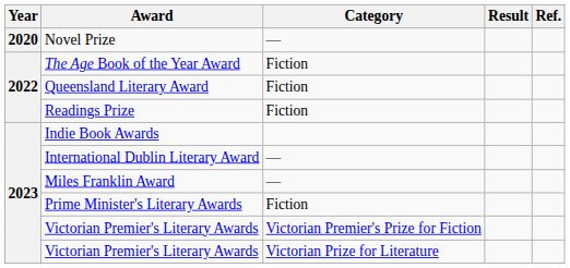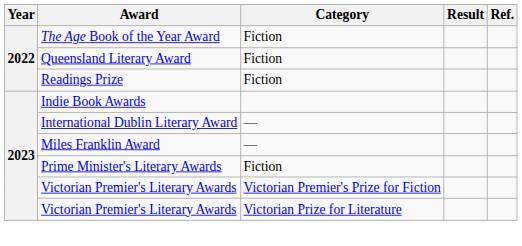 <table class="wikitable sortable mw-collapsible">
 <tr>
 <th>Year</th>
 <th>Award</th>
 <th>Category</th>
 <th>Result</th>
 <th>Ref.</th>
-</tr>
-<tr>
-<th>2020</th>
-<td>Novel Prize</td>
-<td>—</td>
-<td></td>
-<td></td>
 </tr>
 <tr>
 <th rowspan="3">2022</th>
 <td><a href='#'><em>The Age</em> Book of the Year Award</a></td>
 <td>Fiction</td>
 <td></td>
 <td></td>
 </tr>
 <tr>
 <td><a href='#'>Queensland Literary Award</a></td>
 <td>Fiction</td>
 <td></td>
 <td></td>
 </tr>
 <tr>
 <td><a href='#'>Readings Prize</a></td>
 <td>Fiction</td>
 <td></td>
 <td></td>
 </tr>
 <tr>
 <th rowspan="6">2023</th>
 <td><a href='#'>Indie Book Awards</a></td>
 <td></td>
 <td></td>
 <td></td>
 </tr>
 <tr>
 <td><a href='#'>International Dublin Literary Award</a></td>
 <td>—</td>
 <td></td>
 <td></td>
 </tr>
 <tr>
 <td><a href='#'>Miles Franklin Award</a></td>
 <td>—</td>
 <td></td>
 <td></td>
 </tr>
 <tr>
 <td><a href='#'>Prime Minister's Literary Awards</a></td>
 <td>Fiction</td>
 <td></td>
 <td></td>
 </tr>
 <tr>
 <td><a href='#'>Victorian Premier's Literary Awards</a></td>
 <td><a href='#'>Victorian Premier's Prize for Fiction</a></td>
 <td></td>
 <td></td>
 </tr>
 <tr>
 <td><a href='#'>Victorian Premier's Literary Awards</a></td>
 <td><a href='#'>Victorian Prize for Literature</a></td>
 <td></td>
 <td></td>
 </tr>
 </table>
